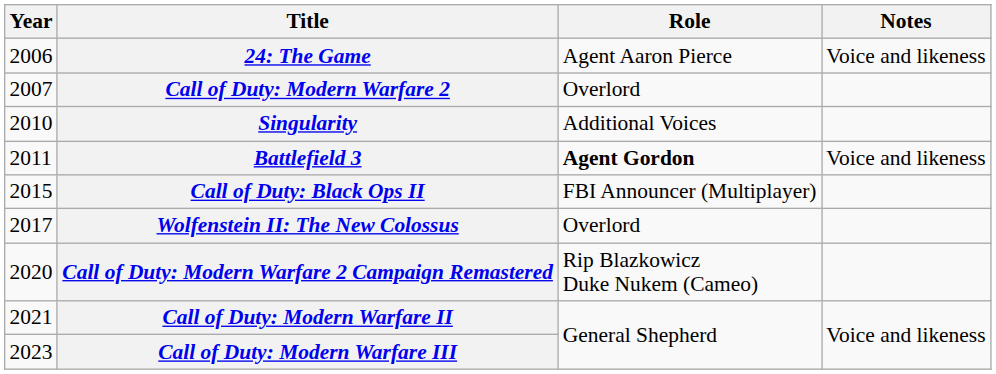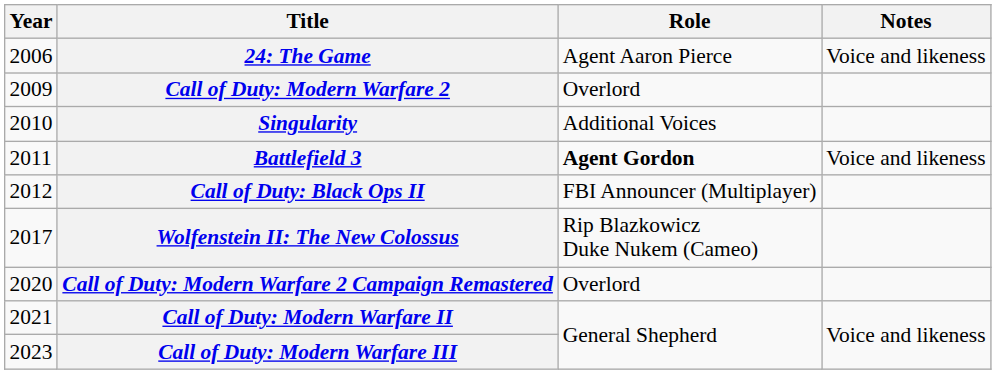 <table class="wikitable sortable plainrowheaders unsortable">
 <tr>
 <th scope="col">Year</th>
 <th scope="col">Title</th>
 <th scope="col">Role</th>
 <th scope="col" class="unsortable">Notes</th>
 </tr>
 <tr>
 <td>2006</td>
 <th scope=row><em><a href='#'>24: The Game</a></em></th>
 <td>Agent Aaron Pierce</td>
 <td>Voice and likeness</td>
 </tr>
 <tr>
-<td>2007</td>
+<td>2009</td>
 <th scope=row><em><a href='#'>Call of Duty: Modern Warfare 2</a></em></th>
 <td>Overlord</td>
 <td></td>
 </tr>
 <tr>
 <td>2010</td>
 <th scope=row><em><a href='#'>Singularity</a></em></th>
 <td>Additional Voices</td>
 <td></td>
 </tr>
 <tr>
 <td>2011</td>
 <th scope=row><em><a href='#'>Battlefield 3</a></em></th>
 <td><strong>Agent Gordon</strong></td>
 <td>Voice and likeness</td>
 </tr>
 <tr>
-<td>2015</td>
+<td>2012</td>
 <th scope=row><em><a href='#'>Call of Duty: Black Ops II</a></em></th>
 <td>FBI Announcer (Multiplayer)</td>
 <td></td>
 </tr>
 <tr>
 <td>2017</td>
 <th scope=row><em><a href='#'>Wolfenstein II: The New Colossus</a></em></th>
-<td>Overlord</td>
+<td>Rip Blazkowicz<br>Duke Nukem (Cameo)</td>
 <td></td>
 </tr>
 <tr>
 <td>2020</td>
 <th scope=row><em><a href='#'>Call of Duty: Modern Warfare 2 Campaign Remastered</a></em></th>
-<td>Rip Blazkowicz<br>Duke Nukem (Cameo)</td>
+<td>Overlord</td>
 <td></td>
 </tr>
 <tr>
 <td>2021</td>
 <th scope=row><em><a href='#'>Call of Duty: Modern Warfare II</a></em></th>
 <td rowspan="2">General Shepherd</td>
 <td rowspan="2">Voice and likeness</td>
 </tr>
 <tr>
 <td>2023</td>
 <th scope=row><em><a href='#'>Call of Duty: Modern Warfare III</a></em></th>
 </tr>
 </table>
